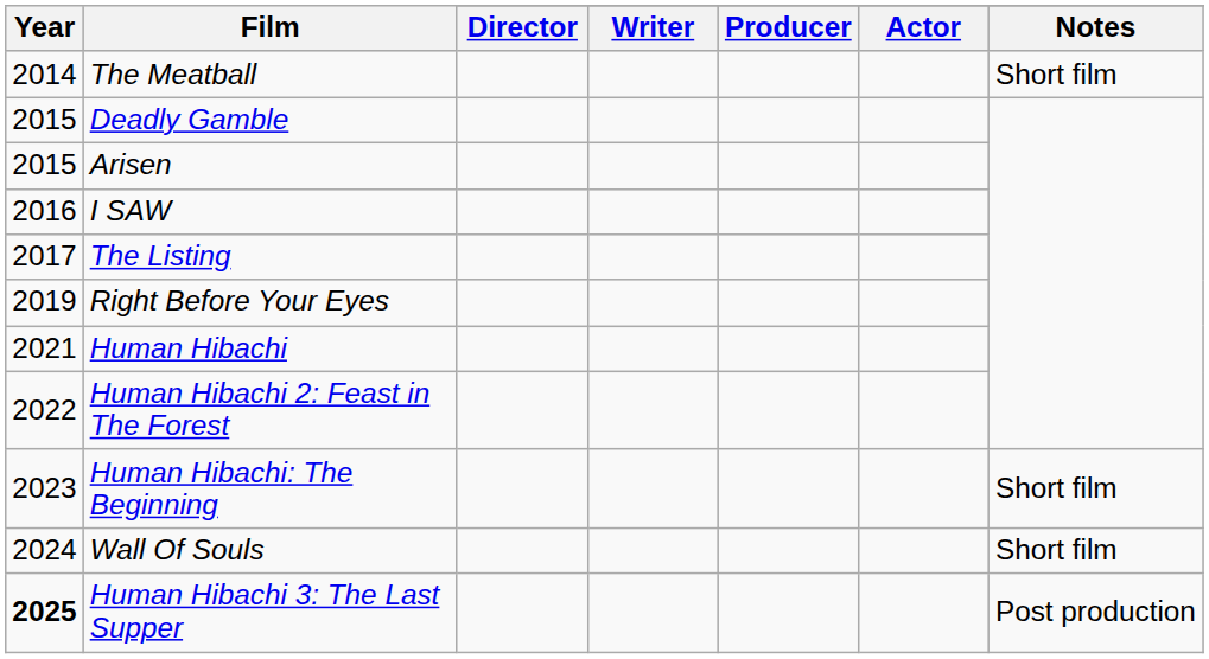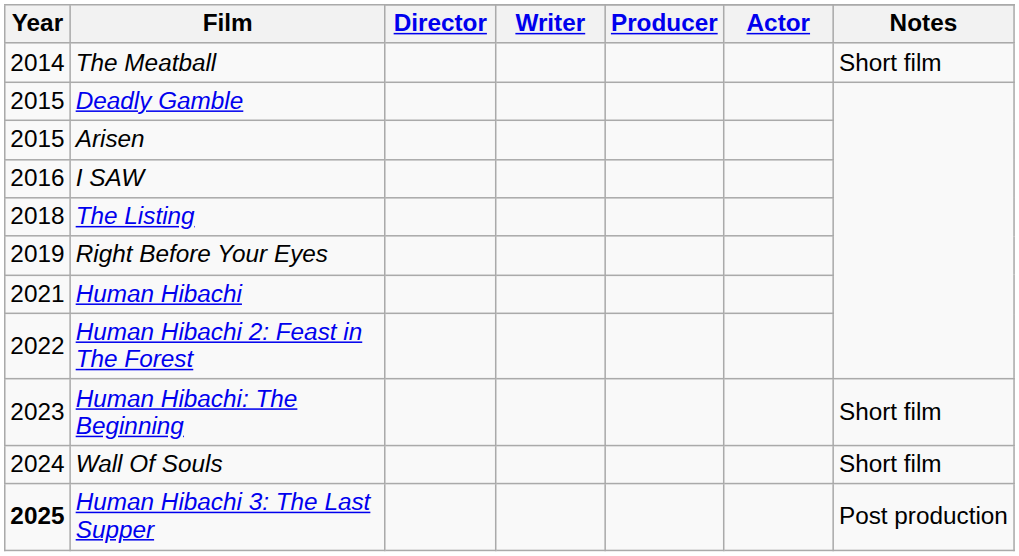 <table class="wikitable sortable" style="margin-right: 0;">
 <tr>
 <th rowspan="2" style="width:33px;">Year</th>
 <th rowspan="2" style="width:200px;">Film</th>
 </tr>
 <tr>
 <th style="width:65px;"><a href='#'>Director</a></th>
 <th style="width:65px;"><a href='#'>Writer</a></th>
 <th style="width:65px;"><a href='#'>Producer</a></th>
 <th style="width:65px;"><a href='#'>Actor</a></th>
 <th>Notes</th>
 </tr>
 <tr>
 <td>2014</td>
 <td><em>The Meatball</em></td>
 <td></td>
 <td></td>
 <td></td>
 <td></td>
 <td>Short film</td>
 </tr>
 <tr>
 <td>2015</td>
 <td><em><a href='#'>Deadly Gamble</a></em></td>
 <td></td>
 <td></td>
 <td></td>
 <td></td>
 </tr>
 <tr>
 <td>2015</td>
 <td><em>Arisen</em></td>
 <td></td>
 <td></td>
 <td></td>
 <td></td>
 </tr>
 <tr>
 <td>2016</td>
 <td><em>I SAW</em></td>
 <td></td>
 <td></td>
 <td></td>
 <td></td>
 </tr>
 <tr>
-<td>2017</td>
+<td>2018</td>
 <td><em><a href='#'>The Listing</a></em></td>
 <td></td>
 <td></td>
 <td></td>
 <td></td>
 </tr>
 <tr>
 <td>2019</td>
 <td><em>Right Before Your Eyes </em></td>
 <td></td>
 <td></td>
 <td></td>
 <td></td>
 </tr>
 <tr>
 <td>2021</td>
 <td><em><a href='#'>Human Hibachi</a></em></td>
 <td></td>
 <td></td>
 <td></td>
 <td></td>
 </tr>
 <tr>
 <td>2022</td>
 <td><em><a href='#'>Human Hibachi 2: Feast in The Forest</a></em></td>
 <td></td>
 <td></td>
 <td></td>
 <td></td>
 </tr>
 <tr>
 <td>2023</td>
 <td><em><a href='#'>Human Hibachi: The Beginning</a></em></td>
 <td></td>
 <td></td>
 <td></td>
 <td></td>
 <td>Short film</td>
 </tr>
 <tr>
 <td>2024</td>
 <td><em>Wall Of Souls</em></td>
 <td></td>
 <td></td>
 <td></td>
 <td></td>
 <td>Short film</td>
 </tr>
 <tr>
 <td><strong>2025</strong></td>
 <td><em><a href='#'>Human Hibachi 3: The Last Supper</a></em></td>
 <td></td>
 <td></td>
 <td></td>
 <td></td>
 <td>Post production</td>
 </tr>
 </table>
